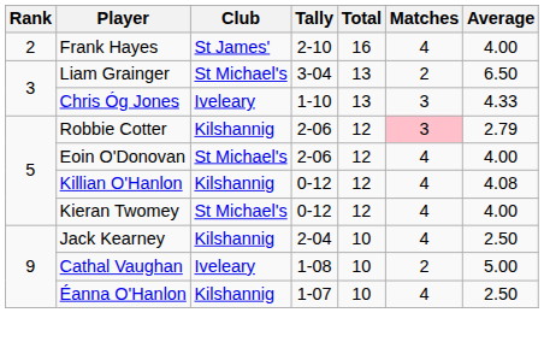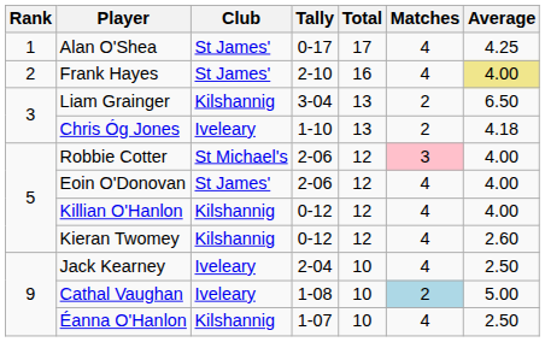 <table class="wikitable">
 <tr>
 <th>Rank</th>
 <th>Player</th>
 <th>Club</th>
 <th>Tally</th>
 <th>Total</th>
 <th>Matches</th>
 <th>Average</th>
 </tr>
 <tr>
+<td rowspan="1" style="text-align:center;">1</td>
+<td>Alan O'Shea</td>
+<td><a href='#'>St James'</a></td>
+<td align=center>0-17</td>
+<td align=center>17</td>
+<td align=center>4</td>
+<td align=center>4.25</td>
+</tr>
+<tr>
 <td rowspan="1" style="text-align:center;">2</td>
 <td>Frank Hayes</td>
 <td><a href='#'>St James'</a></td>
 <td align=center>2-10</td>
 <td align=center>16</td>
 <td align=center>4</td>
-<td align=center>4.00</td>
+<td align=center style="background: khaki;">4.00</td>
 </tr>
 <tr>
 <td rowspan="2" style="text-align:center;">3</td>
 <td>Liam Grainger</td>
-<td><a href='#'>St Michael's</a></td>
+<td><a href='#'>Kilshannig</a></td>
 <td align=center>3-04</td>
 <td align=center>13</td>
 <td align=center>2</td>
 <td align=center>6.50</td>
 </tr>
 <tr>
 <td><a href='#'>Chris Óg Jones</a></td>
 <td><a href='#'>Iveleary</a></td>
 <td align=center>1-10</td>
 <td align=center>13</td>
-<td align=center>3</td>
-<td align=center>4.33</td>
+<td align=center>2</td>
+<td align=center>4.18</td>
 </tr>
 <tr>
 <td rowspan="4" style="text-align:center;">5</td>
 <td>Robbie Cotter</td>
-<td><a href='#'>Kilshannig</a></td>
+<td><a href='#'>St Michael's</a></td>
 <td align=center>2-06</td>
 <td align=center>12</td>
 <td align=center style="background: pink;">3</td>
-<td align=center>2.79</td>
+<td align=center>4.00</td>
 </tr>
 <tr>
 <td>Eoin O'Donovan</td>
-<td><a href='#'>St Michael's</a></td>
+<td><a href='#'>St James'</a></td>
 <td align=center>2-06</td>
 <td align=center>12</td>
 <td align=center>4</td>
 <td align=center>4.00</td>
 </tr>
 <tr>
 <td><a href='#'>Killian O'Hanlon</a></td>
 <td><a href='#'>Kilshannig</a></td>
 <td align=center>0-12</td>
 <td align=center>12</td>
 <td align=center>4</td>
-<td align=center>4.08</td>
+<td align=center>4.00</td>
 </tr>
 <tr>
 <td>Kieran Twomey</td>
-<td><a href='#'>St Michael's</a></td>
+<td><a href='#'>Kilshannig</a></td>
 <td align=center>0-12</td>
 <td align=center>12</td>
 <td align=center>4</td>
-<td align=center>4.00</td>
+<td align=center>2.60</td>
 </tr>
 <tr>
 <td rowspan="3" style="text-align:center;">9</td>
 <td>Jack Kearney</td>
-<td><a href='#'>Kilshannig</a></td>
+<td><a href='#'>Iveleary</a></td>
 <td align=center>2-04</td>
 <td align=center>10</td>
 <td align=center>4</td>
 <td align=center>2.50</td>
 </tr>
 <tr>
 <td><a href='#'>Cathal Vaughan</a></td>
 <td><a href='#'>Iveleary</a></td>
 <td align=center>1-08</td>
 <td align=center>10</td>
-<td align=center>2</td>
+<td align=center style="background: lightblue;">2</td>
 <td align=center>5.00</td>
 </tr>
 <tr>
 <td><a href='#'>Éanna O'Hanlon</a></td>
 <td><a href='#'>Kilshannig</a></td>
 <td align=center>1-07</td>
 <td align=center>10</td>
 <td align=center>4</td>
 <td align=center>2.50</td>
 </tr>
 </table>
